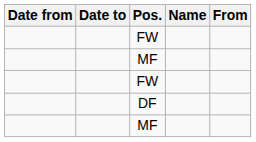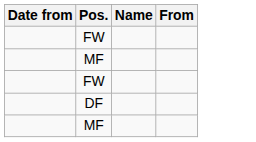 <table class="wikitable" style="text-align:center">
 <tr>
 <th>Date from</th>
-<th>Date to</th>
 <th>Pos.</th>
 <th>Name</th>
 <th>From</th>
 </tr>
 <tr>
-<td align="right"></td>
 <td align="right"></td>
 <td>FW</td>
 <td align="left"></td>
 <td align="left"></td>
 </tr>
 <tr>
 <td align="right"></td>
-<td align="right"></td>
 <td>MF</td>
 <td align="left"></td>
 <td align="left"></td>
 </tr>
 <tr>
-<td align="right"></td>
 <td align="right"></td>
 <td>FW</td>
 <td align="left"></td>
 <td align="left"></td>
 </tr>
 <tr>
 <td align="right"></td>
-<td align="right"></td>
 <td>DF</td>
 <td align="left"></td>
 <td align="left"></td>
 </tr>
 <tr>
 <td align="right"></td>
-<td align="right"></td>
 <td>MF</td>
 <td align="left"></td>
 <td align="left"></td>
 </tr>
 </table>
